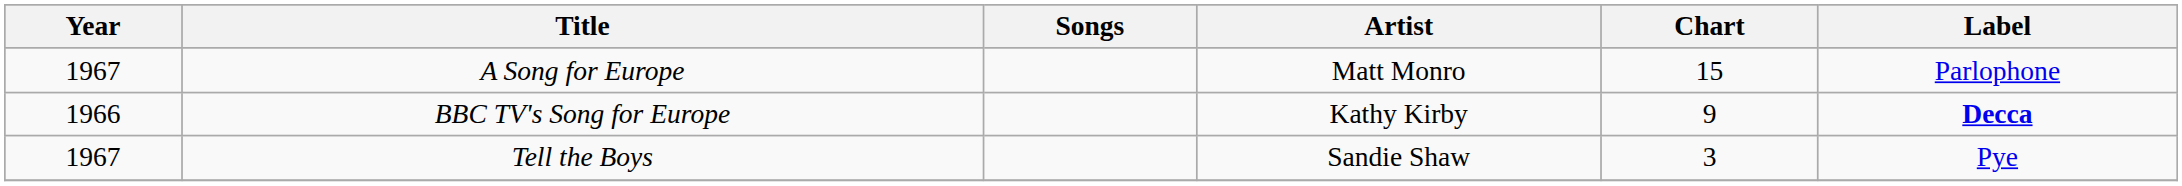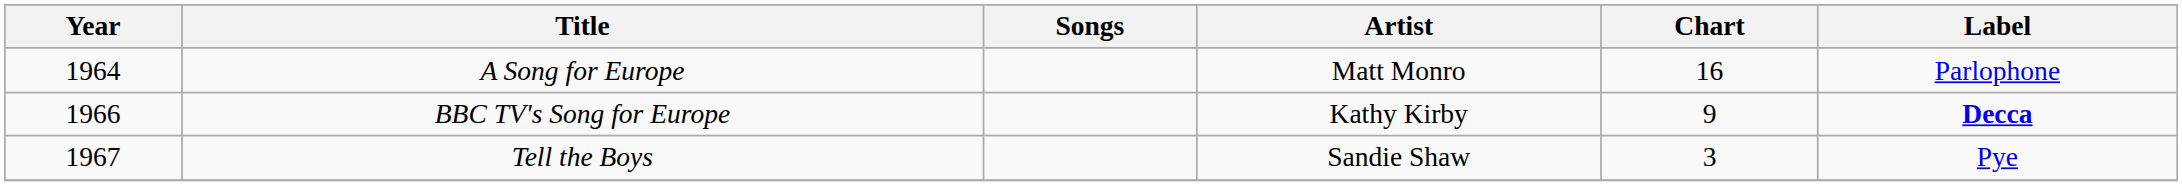 <table class="wikitable" style="text-align:center;width:100%;">
 <tr>
 <th>Year</th>
 <th>Title</th>
 <th>Songs</th>
 <th>Artist</th>
 <th>Chart</th>
 <th>Label</th>
 </tr>
 <tr>
-<td>1967</td>
+<td>1964</td>
 <td><em>A Song for Europe</em></td>
 <td></td>
 <td>Matt Monro</td>
-<td>15</td>
+<td>16</td>
 <td><a href='#'>Parlophone</a></td>
 </tr>
 <tr>
 <td>1966</td>
 <td><em>BBC TV's Song for Europe</em></td>
 <td></td>
 <td>Kathy Kirby</td>
 <td>9</td>
 <td><strong><a href='#'>Decca</a></strong></td>
 </tr>
 <tr>
 <td>1967</td>
 <td><em>Tell the Boys</em></td>
 <td></td>
 <td>Sandie Shaw</td>
 <td>3</td>
 <td><a href='#'>Pye</a></td>
 </tr>
 <tr>
 </tr>
 </table>
